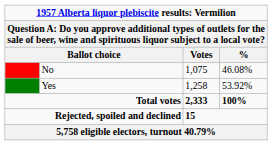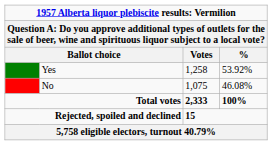 <table class="wikitable" align=right>
 <tr>
 <td colspan=4 align=center><strong><a href='#'>1957 Alberta liquor plebiscite</a> results: Vermilion</strong></td>
 </tr>
 <tr>
 <th colspan=4>Question A: Do you approve additional types of outlets for the<br> sale of beer, wine and spirituous liquor subject to a local vote?</th>
 </tr>
 <tr>
 <th colspan=2>Ballot choice</th>
 <th>Votes</th>
 <th>%</th>
 </tr>
 <tr>
+<td bgcolor=green></td>
+<td>Yes</td>
+<td>1,258</td>
+<td>53.92%</td>
+</tr>
+<tr>
 <td bgcolor=red></td>
 <td>No</td>
 <td>1,075</td>
 <td>46.08%</td>
-</tr>
-<tr>
-<td bgcolor=green></td>
-<td>Yes</td>
-<td>1,258</td>
-<td>53.92%</td>
 </tr>
 <tr>
 <td align=right colspan=2><strong>Total votes</strong></td>
 <td><strong>2,333</strong></td>
 <td><strong>100%</strong></td>
 </tr>
 <tr>
 <td align=right colspan=2><strong>Rejected, spoiled and declined</strong></td>
 <td colspan=2><strong>15</strong></td>
 </tr>
 <tr>
 <th colspan=4>5,758 eligible electors, turnout 40.79%</th>
 </tr>
 </table>
